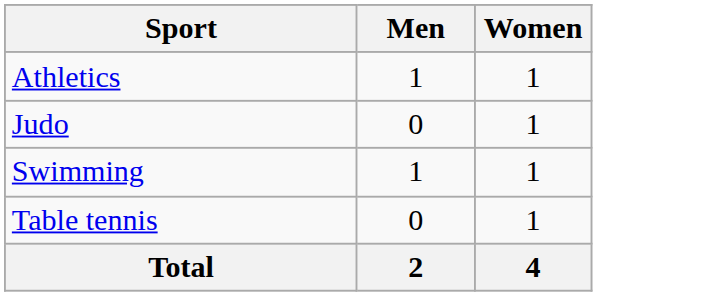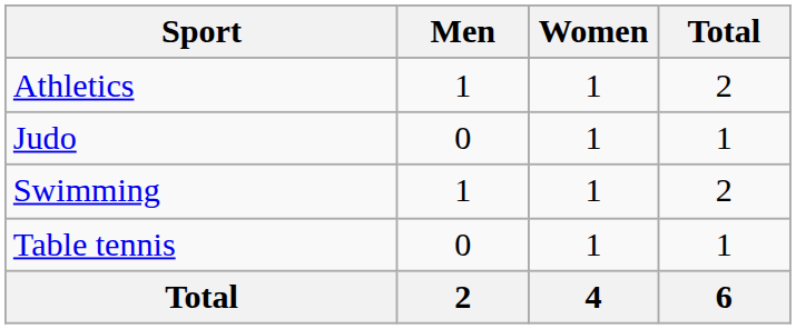 <table class="wikitable sortable" style="text-align:center;">
 <tr>
 <th width=180>Sport</th>
 <th width=55>Men</th>
 <th width=55>Women</th>
+<th width=55>Total</th>
 </tr>
 <tr>
 <td align=left><a href='#'>Athletics</a></td>
 <td>1</td>
 <td>1</td>
+<td>2</td>
 </tr>
 <tr>
 <td align=left><a href='#'>Judo</a></td>
 <td>0</td>
+<td>1</td>
 <td>1</td>
 </tr>
 <tr>
 <td align=left><a href='#'>Swimming</a></td>
 <td>1</td>
 <td>1</td>
+<td>2</td>
 </tr>
 <tr>
 <td align=left><a href='#'>Table tennis</a></td>
 <td>0</td>
+<td>1</td>
 <td>1</td>
 </tr>
 <tr>
 <th>Total</th>
 <th>2</th>
 <th>4</th>
+<th>6</th>
 </tr>
 </table>
